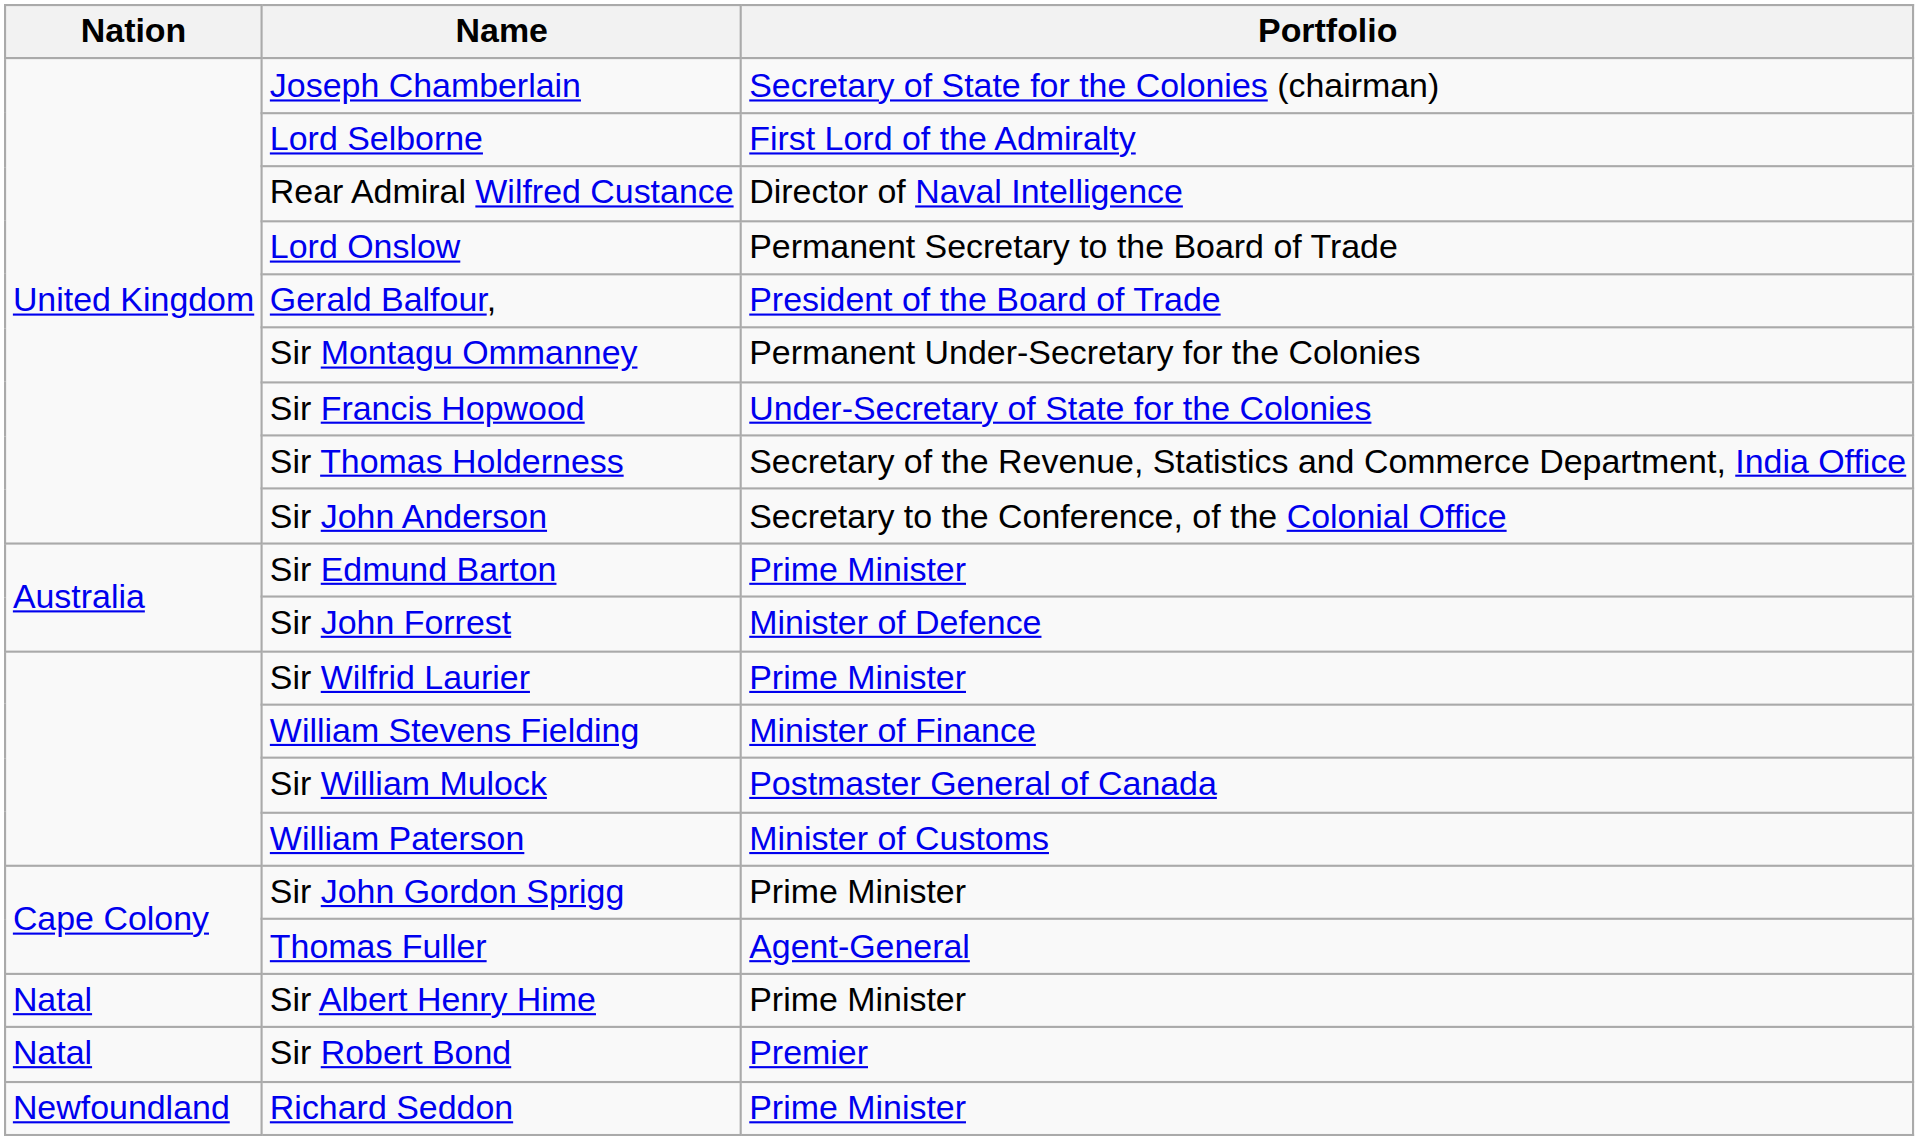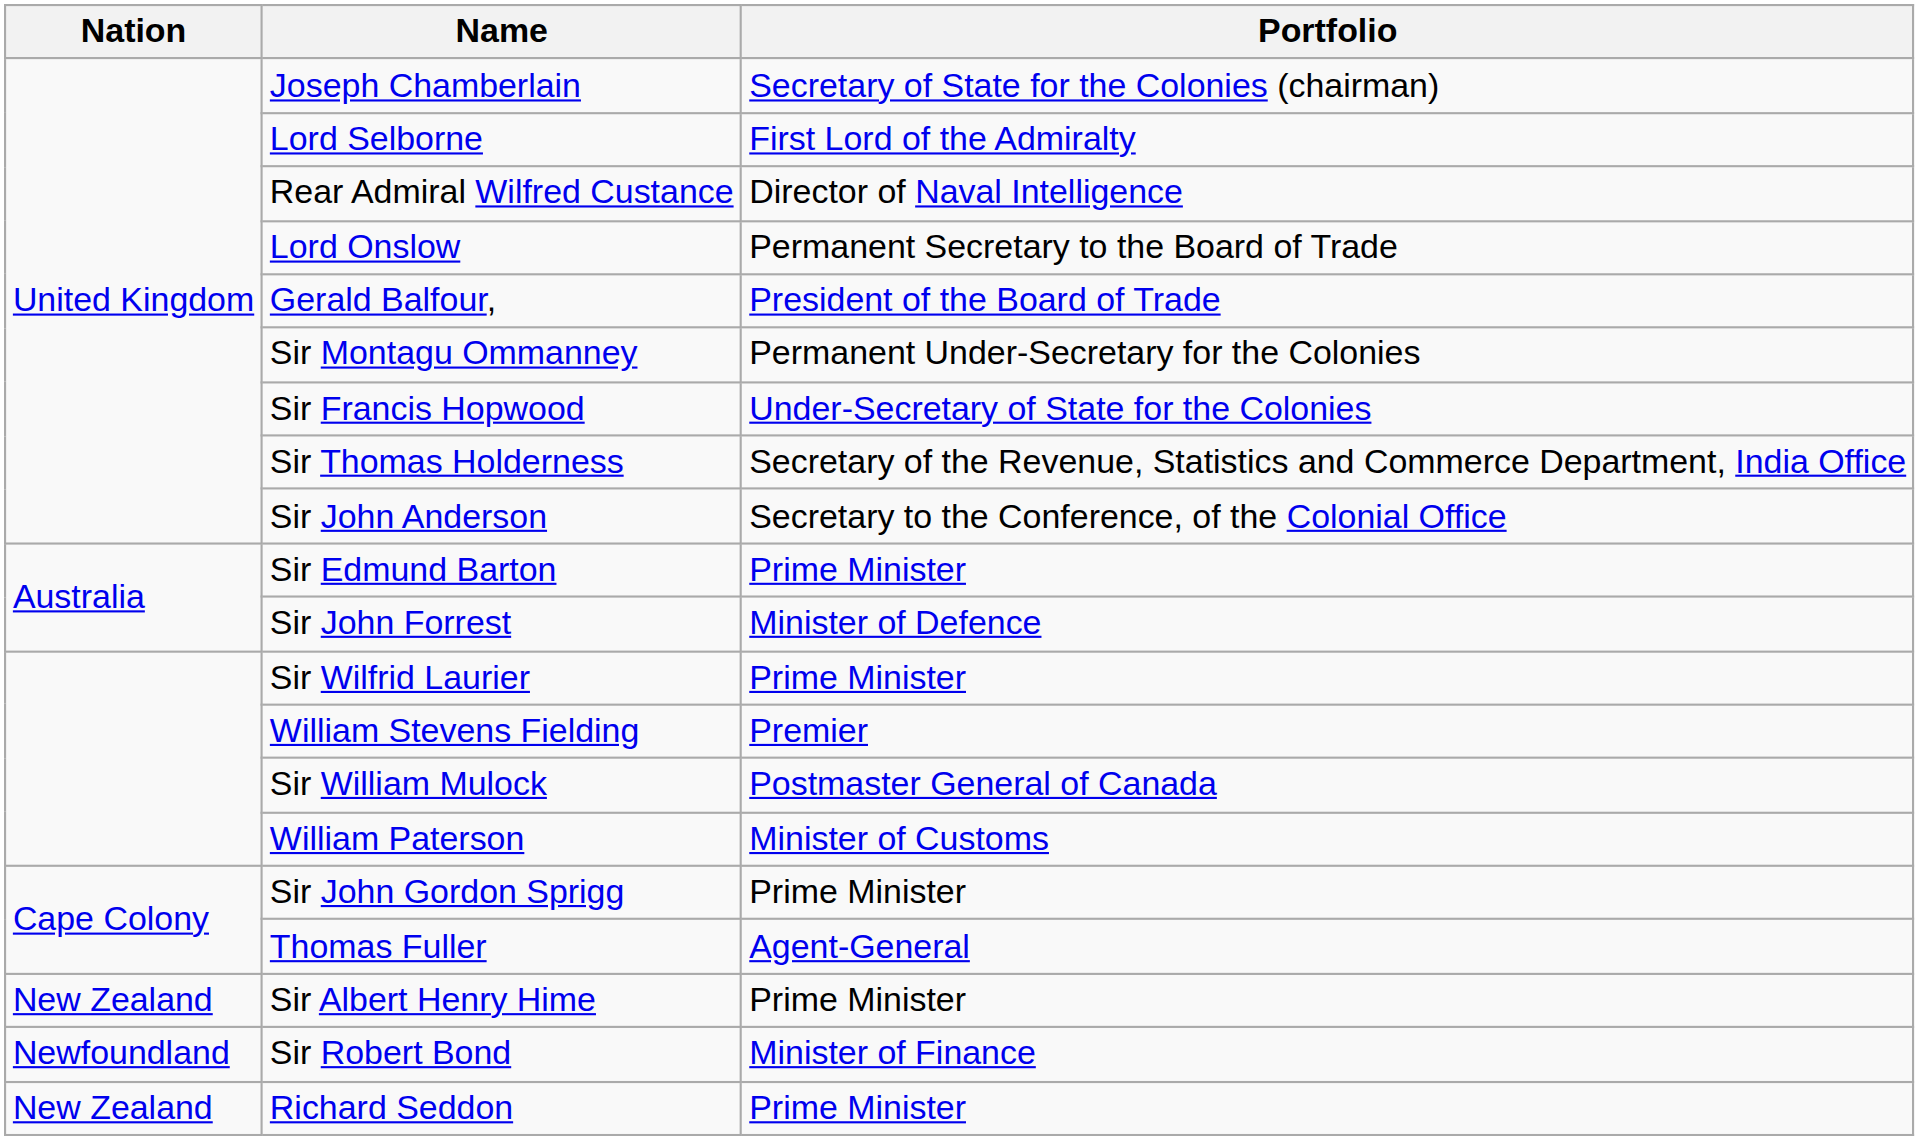 <table class="wikitable">
 <tr>
 <th>Nation</th>
 <th>Name</th>
 <th>Portfolio</th>
 </tr>
 <tr>
 <td rowspan=9> <a href='#'>United Kingdom</a></td>
 <td><a href='#'>Joseph Chamberlain</a></td>
 <td><a href='#'>Secretary of State for the Colonies</a> (chairman)</td>
 </tr>
 <tr>
 <td><a href='#'>Lord Selborne</a></td>
 <td><a href='#'>First Lord of the Admiralty</a></td>
 </tr>
 <tr>
 <td>Rear Admiral <a href='#'>Wilfred Custance</a></td>
 <td>Director of <a href='#'>Naval Intelligence</a></td>
 </tr>
 <tr>
 <td><a href='#'>Lord Onslow</a></td>
 <td>Permanent Secretary to the Board of Trade</td>
 </tr>
 <tr>
 <td><a href='#'>Gerald Balfour</a>,</td>
 <td><a href='#'>President of the Board of Trade</a></td>
 </tr>
 <tr>
 <td>Sir <a href='#'>Montagu Ommanney</a></td>
 <td>Permanent Under-Secretary for the Colonies</td>
 </tr>
 <tr>
 <td>Sir <a href='#'>Francis Hopwood</a></td>
 <td><a href='#'>Under-Secretary of State for the Colonies</a></td>
 </tr>
 <tr>
 <td>Sir <a href='#'>Thomas Holderness</a></td>
 <td>Secretary of the Revenue, Statistics and Commerce Department, <a href='#'>India Office</a></td>
 </tr>
 <tr>
 <td>Sir <a href='#'>John Anderson</a></td>
 <td>Secretary to the Conference, of the <a href='#'>Colonial Office</a></td>
 </tr>
 <tr>
 <td rowspan=2> <a href='#'>Australia</a></td>
 <td>Sir <a href='#'>Edmund Barton</a></td>
 <td><a href='#'>Prime Minister</a></td>
 </tr>
 <tr>
 <td>Sir <a href='#'>John Forrest</a></td>
 <td><a href='#'>Minister of Defence</a></td>
 </tr>
 <tr>
 <td rowspan=4></td>
 <td>Sir <a href='#'>Wilfrid Laurier</a></td>
 <td><a href='#'>Prime Minister</a></td>
 </tr>
 <tr>
 <td><a href='#'>William Stevens Fielding</a></td>
-<td><a href='#'>Minister of Finance</a></td>
+<td><a href='#'>Premier</a></td>
 </tr>
 <tr>
 <td>Sir <a href='#'>William Mulock</a></td>
 <td><a href='#'>Postmaster General of Canada</a></td>
 </tr>
 <tr>
 <td><a href='#'>William Paterson</a></td>
 <td><a href='#'>Minister of Customs</a></td>
 </tr>
 <tr>
 <td rowspan=2> <a href='#'>Cape Colony</a></td>
 <td>Sir <a href='#'>John Gordon Sprigg</a></td>
 <td>Prime Minister</td>
 </tr>
 <tr>
 <td><a href='#'>Thomas Fuller</a></td>
 <td><a href='#'>Agent-General</a></td>
 </tr>
 <tr>
-<td> <a href='#'>Natal</a></td>
+<td> <a href='#'>New Zealand</a></td>
 <td>Sir <a href='#'>Albert Henry Hime</a></td>
 <td>Prime Minister</td>
 </tr>
 <tr>
-<td> <a href='#'>Natal</a></td>
+<td> <a href='#'>Newfoundland</a></td>
 <td>Sir <a href='#'>Robert Bond</a></td>
-<td><a href='#'>Premier</a></td>
+<td><a href='#'>Minister of Finance</a></td>
 </tr>
 <tr>
-<td> <a href='#'>Newfoundland</a></td>
+<td> <a href='#'>New Zealand</a></td>
 <td><a href='#'>Richard Seddon</a></td>
 <td><a href='#'>Prime Minister</a></td>
 </tr>
 </table>
